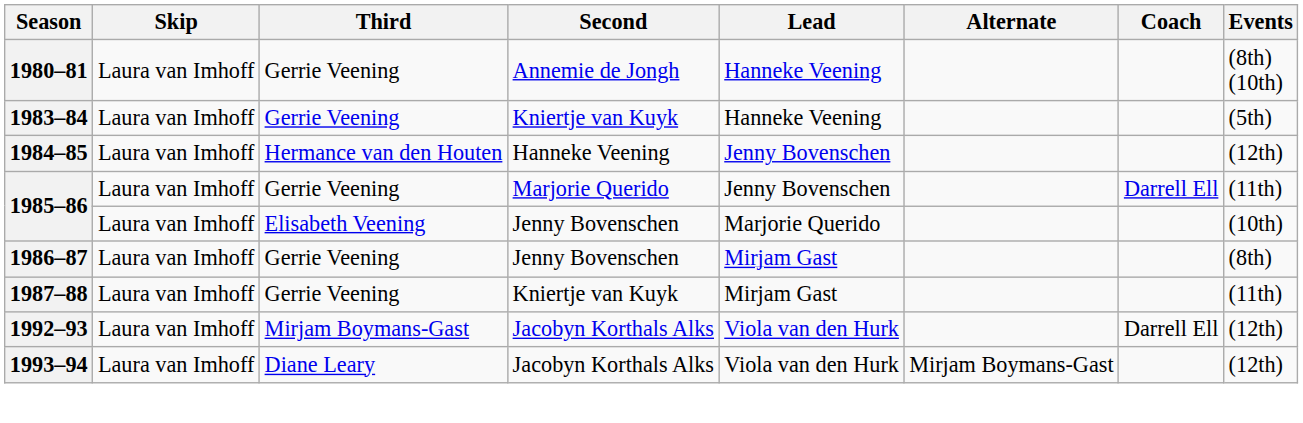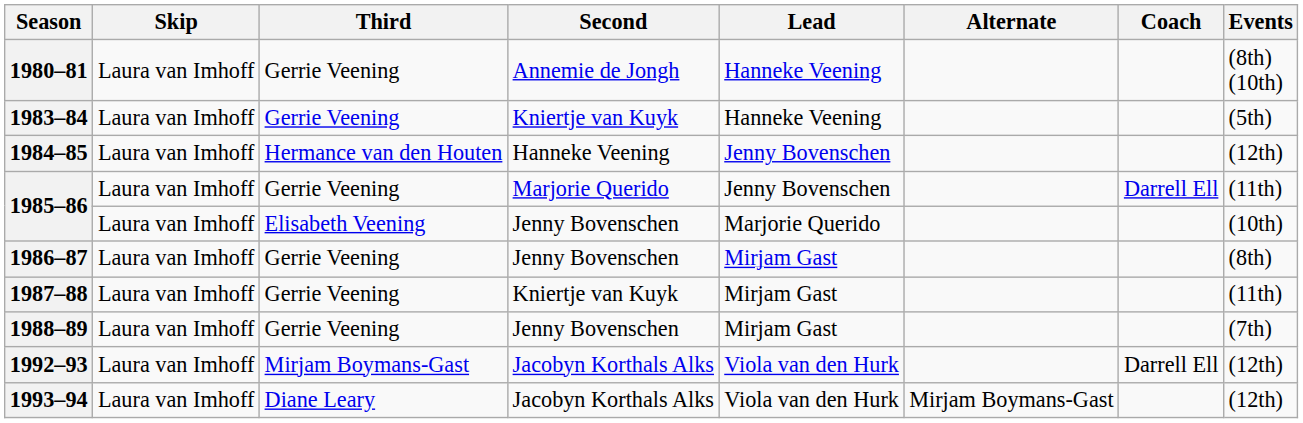 <table class="wikitable">
 <tr>
 <th scope="col">Season</th>
 <th scope="col">Skip</th>
 <th scope="col">Third</th>
 <th scope="col">Second</th>
 <th scope="col">Lead</th>
 <th scope="col">Alternate</th>
 <th scope="col">Coach</th>
 <th scope="col">Events</th>
 </tr>
 <tr>
 <th scope="row">1980–81</th>
 <td>Laura van Imhoff</td>
 <td>Gerrie Veening</td>
 <td><a href='#'>Annemie de Jongh</a></td>
 <td><a href='#'>Hanneke Veening</a></td>
 <td></td>
 <td></td>
 <td> (8th)<br> (10th)</td>
 </tr>
 <tr>
 <th scope="row">1983–84</th>
 <td>Laura van Imhoff</td>
 <td><a href='#'>Gerrie Veening</a></td>
 <td><a href='#'>Kniertje van Kuyk</a></td>
 <td>Hanneke Veening</td>
 <td></td>
 <td></td>
 <td> (5th)</td>
 </tr>
 <tr>
 <th scope="row">1984–85</th>
 <td>Laura van Imhoff</td>
 <td><a href='#'>Hermance van den Houten</a></td>
 <td>Hanneke Veening</td>
 <td><a href='#'>Jenny Bovenschen</a></td>
 <td></td>
 <td></td>
 <td> (12th)</td>
 </tr>
 <tr>
 <th scope="row" rowspan="2">1985–86</th>
 <td>Laura van Imhoff</td>
 <td>Gerrie Veening</td>
 <td><a href='#'>Marjorie Querido</a></td>
 <td>Jenny Bovenschen</td>
 <td></td>
 <td><a href='#'>Darrell Ell</a></td>
 <td> (11th)</td>
 </tr>
 <tr>
 <td>Laura van Imhoff</td>
 <td><a href='#'>Elisabeth Veening</a></td>
 <td>Jenny Bovenschen</td>
 <td>Marjorie Querido</td>
 <td></td>
 <td></td>
 <td> (10th)</td>
 </tr>
 <tr>
 <th scope="row">1986–87</th>
 <td>Laura van Imhoff</td>
 <td>Gerrie Veening</td>
 <td>Jenny Bovenschen</td>
 <td><a href='#'>Mirjam Gast</a></td>
 <td></td>
 <td></td>
 <td> (8th)</td>
 </tr>
 <tr>
 <th scope="row">1987–88</th>
 <td>Laura van Imhoff</td>
 <td>Gerrie Veening</td>
 <td>Kniertje van Kuyk</td>
 <td>Mirjam Gast</td>
 <td></td>
 <td></td>
 <td> (11th)</td>
 </tr>
 <tr>
+<th scope="row">1988–89</th>
+<td>Laura van Imhoff</td>
+<td>Gerrie Veening</td>
+<td>Jenny Bovenschen</td>
+<td>Mirjam Gast</td>
+<td></td>
+<td></td>
+<td> (7th)</td>
+</tr>
+<tr>
 <th scope="row">1992–93</th>
 <td>Laura van Imhoff</td>
 <td><a href='#'>Mirjam Boymans-Gast</a></td>
 <td><a href='#'>Jacobyn Korthals Alks</a></td>
 <td><a href='#'>Viola van den Hurk</a></td>
 <td></td>
 <td>Darrell Ell</td>
 <td> (12th)</td>
 </tr>
 <tr>
 <th scope="row">1993–94</th>
 <td>Laura van Imhoff</td>
 <td><a href='#'>Diane Leary</a></td>
 <td>Jacobyn Korthals Alks</td>
 <td>Viola van den Hurk</td>
 <td>Mirjam Boymans-Gast</td>
 <td></td>
 <td> (12th)</td>
 </tr>
 </table>
